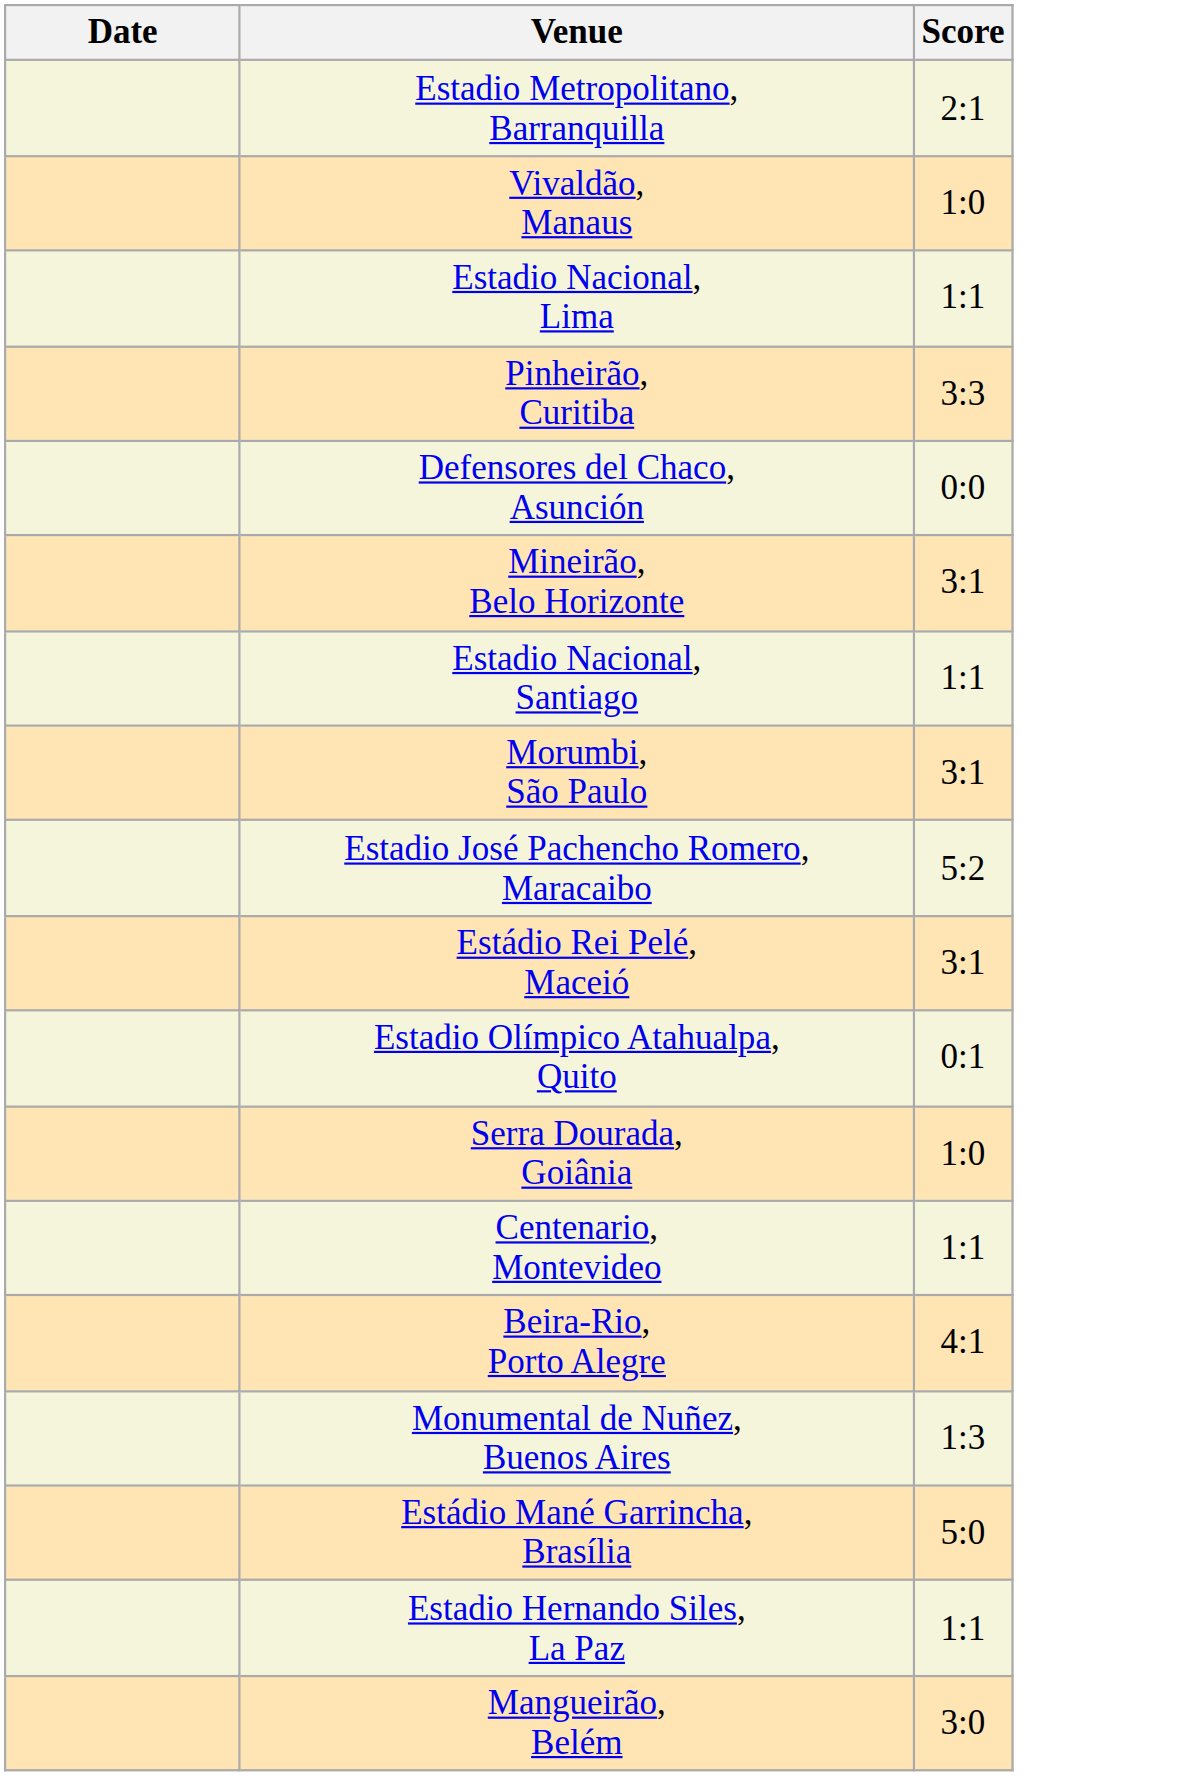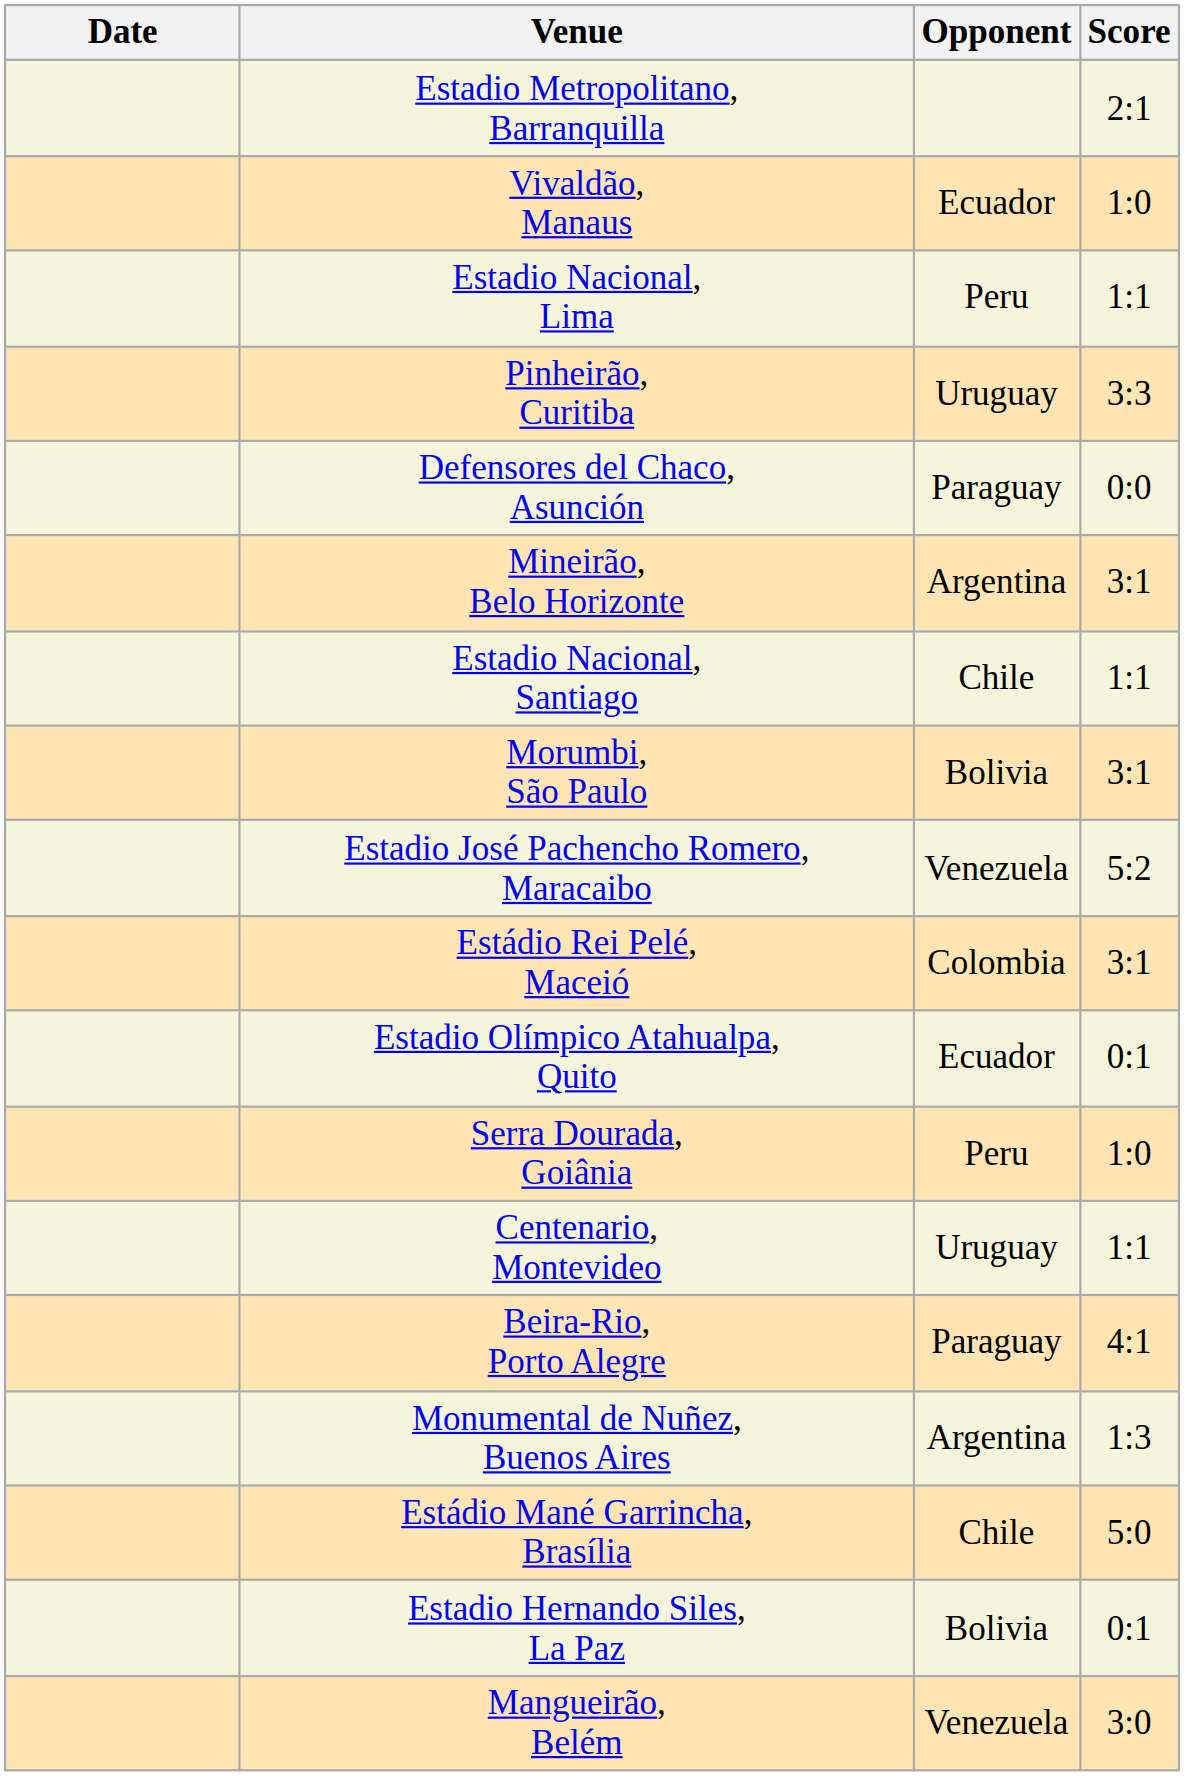 <table class="wikitable" style="text-align:center">
 <tr>
 <th width=100>Date</th>
 <th width=300>Venue</th>
+<th width=60>Opponent</th>
 <th width=20>Score</th>
 </tr>
 <tr>
 <td bgcolor=#f5f5dc></td>
 <td bgcolor=#f5f5dc><a href='#'>Estadio Metropolitano</a>,<br> <a href='#'>Barranquilla</a></td>
+<td bgcolor=#f5f5dc></td>
 <td bgcolor=#f5f5dc>2:1</td>
 </tr>
 <tr>
 <td bgcolor=#ffe5b4></td>
 <td bgcolor=#ffe5b4><a href='#'>Vivaldão</a>,<br> <a href='#'>Manaus</a></td>
+<td bgcolor=#ffe5b4>Ecuador</td>
 <td bgcolor=#ffe5b4>1:0</td>
 </tr>
 <tr>
 <td bgcolor=#f5f5dc></td>
 <td bgcolor=#f5f5dc><a href='#'>Estadio Nacional</a>,<br> <a href='#'>Lima</a></td>
+<td bgcolor=#f5f5dc>Peru</td>
 <td bgcolor=#f5f5dc>1:1</td>
 </tr>
 <tr>
 <td bgcolor=#ffe5b4></td>
 <td bgcolor=#ffe5b4><a href='#'>Pinheirão</a>,<br> <a href='#'>Curitiba</a></td>
+<td bgcolor=#ffe5b4>Uruguay</td>
 <td bgcolor=#ffe5b4>3:3</td>
 </tr>
 <tr>
 <td bgcolor=#f5f5dc></td>
 <td bgcolor=#f5f5dc><a href='#'>Defensores del Chaco</a>,<br> <a href='#'>Asunción</a></td>
+<td bgcolor=#f5f5dc>Paraguay</td>
 <td bgcolor=#f5f5dc>0:0</td>
 </tr>
 <tr>
 <td bgcolor=#ffe5b4></td>
 <td bgcolor=#ffe5b4><a href='#'>Mineirão</a>,<br> <a href='#'>Belo Horizonte</a></td>
+<td bgcolor=#ffe5b4>Argentina</td>
 <td bgcolor=#ffe5b4>3:1</td>
 </tr>
 <tr>
 <td bgcolor=#f5f5dc></td>
 <td bgcolor=#f5f5dc><a href='#'>Estadio Nacional</a>,<br> <a href='#'>Santiago</a></td>
+<td bgcolor=#f5f5dc>Chile</td>
 <td bgcolor=#f5f5dc>1:1</td>
 </tr>
 <tr>
 <td bgcolor=#ffe5b4></td>
 <td bgcolor=#ffe5b4><a href='#'>Morumbi</a>,<br> <a href='#'>São Paulo</a></td>
+<td bgcolor=#ffe5b4>Bolivia</td>
 <td bgcolor=#ffe5b4>3:1</td>
 </tr>
 <tr>
 <td bgcolor=#f5f5dc></td>
 <td bgcolor=#f5f5dc><a href='#'>Estadio José Pachencho Romero</a>,<br> <a href='#'>Maracaibo</a></td>
+<td bgcolor=#f5f5dc>Venezuela</td>
 <td bgcolor=#f5f5dc>5:2</td>
 </tr>
 <tr>
 <td bgcolor=#ffe5b4></td>
 <td bgcolor=#ffe5b4><a href='#'>Estádio Rei Pelé</a>,<br> <a href='#'>Maceió</a></td>
+<td bgcolor=#ffe5b4>Colombia</td>
 <td bgcolor=#ffe5b4>3:1</td>
 </tr>
 <tr>
 <td bgcolor=#f5f5dc></td>
 <td bgcolor=#f5f5dc><a href='#'>Estadio Olímpico Atahualpa</a>,<br> <a href='#'>Quito</a></td>
+<td bgcolor=#f5f5dc>Ecuador</td>
 <td bgcolor=#f5f5dc>0:1</td>
 </tr>
 <tr>
 <td bgcolor=#ffe5b4></td>
 <td bgcolor=#ffe5b4><a href='#'>Serra Dourada</a>,<br> <a href='#'>Goiânia</a></td>
+<td bgcolor=#ffe5b4>Peru</td>
 <td bgcolor=#ffe5b4>1:0</td>
 </tr>
 <tr>
 <td bgcolor=#f5f5dc></td>
 <td bgcolor=#f5f5dc><a href='#'>Centenario</a>,<br> <a href='#'>Montevideo</a></td>
+<td bgcolor=#f5f5dc>Uruguay</td>
 <td bgcolor=#f5f5dc>1:1</td>
 </tr>
 <tr>
 <td bgcolor=#ffe5b4></td>
 <td bgcolor=#ffe5b4><a href='#'>Beira-Rio</a>,<br> <a href='#'>Porto Alegre</a></td>
+<td bgcolor=#ffe5b4>Paraguay</td>
 <td bgcolor=#ffe5b4>4:1</td>
 </tr>
 <tr>
 <td bgcolor=#f5f5dc></td>
 <td bgcolor=#f5f5dc><a href='#'>Monumental de Nuñez</a>,<br> <a href='#'>Buenos Aires</a></td>
+<td bgcolor=#f5f5dc>Argentina</td>
 <td bgcolor=#f5f5dc>1:3</td>
 </tr>
 <tr>
 <td bgcolor=#ffe5b4></td>
 <td bgcolor=#ffe5b4><a href='#'>Estádio Mané Garrincha</a>,<br> <a href='#'>Brasília</a></td>
+<td bgcolor=#ffe5b4>Chile</td>
 <td bgcolor=#ffe5b4>5:0</td>
 </tr>
 <tr>
 <td bgcolor=#f5f5dc></td>
 <td bgcolor=#f5f5dc><a href='#'>Estadio Hernando Siles</a>,<br> <a href='#'>La Paz</a></td>
-<td bgcolor=#f5f5dc>1:1</td>
+<td bgcolor=#f5f5dc>Bolivia</td>
+<td bgcolor=#f5f5dc>0:1</td>
 </tr>
 <tr>
 <td bgcolor=#ffe5b4></td>
 <td bgcolor=#ffe5b4><a href='#'>Mangueirão</a>,<br> <a href='#'>Belém</a></td>
+<td bgcolor=#ffe5b4>Venezuela</td>
 <td bgcolor=#ffe5b4>3:0</td>
 </tr>
 </table>
